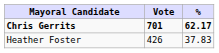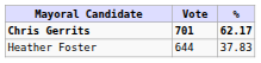 <table class="wikitable">
 <tr>
 <th style="background:#ddf; width:200px;">Mayoral Candidate</th>
 <th style="background:#ddf; width:50px;">Vote</th>
 <th style="background:#ddf; width:30px;">%</th>
 </tr>
 <tr>
 <td><strong>Chris Gerrits</strong></td>
 <td><strong>701</strong></td>
 <td><strong>62.17</strong></td>
 </tr>
 <tr>
 <td>Heather Foster</td>
-<td>426</td>
+<td>644</td>
 <td>37.83</td>
 </tr>
 </table>
